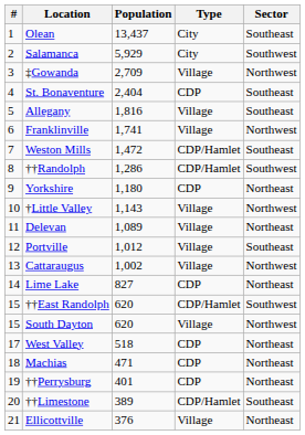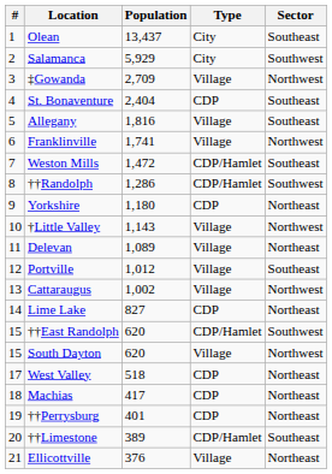 <table class="wikitable sortable">
 <tr>
 <th>#</th>
 <th>Location</th>
 <th>Population</th>
 <th>Type</th>
 <th>Sector</th>
 </tr>
 <tr>
 <td>1</td>
 <td><a href='#'>Olean</a></td>
 <td>13,437</td>
 <td>City</td>
 <td>Southeast</td>
 </tr>
 <tr>
 <td>2</td>
 <td><a href='#'>Salamanca</a></td>
 <td>5,929</td>
 <td>City</td>
 <td>Southwest</td>
 </tr>
 <tr>
 <td>3</td>
 <td>‡<a href='#'>Gowanda</a></td>
 <td>2,709</td>
 <td>Village</td>
 <td>Northwest</td>
 </tr>
 <tr>
 <td>4</td>
 <td><a href='#'>St. Bonaventure</a></td>
 <td>2,404</td>
 <td>CDP</td>
 <td>Southeast</td>
 </tr>
 <tr>
 <td>5</td>
 <td><a href='#'>Allegany</a></td>
 <td>1,816</td>
 <td>Village</td>
 <td>Southeast</td>
 </tr>
 <tr>
 <td>6</td>
 <td><a href='#'>Franklinville</a></td>
 <td>1,741</td>
 <td>Village</td>
 <td>Northwest</td>
 </tr>
 <tr>
 <td>7</td>
 <td><a href='#'>Weston Mills</a></td>
 <td>1,472</td>
 <td>CDP/Hamlet</td>
 <td>Southeast</td>
 </tr>
 <tr>
 <td>8</td>
 <td>††<a href='#'>Randolph</a></td>
 <td>1,286</td>
 <td>CDP/Hamlet</td>
 <td>Southwest</td>
 </tr>
 <tr>
 <td>9</td>
 <td><a href='#'>Yorkshire</a></td>
 <td>1,180</td>
 <td>CDP</td>
 <td>Northeast</td>
 </tr>
 <tr>
 <td>10</td>
 <td>†<a href='#'>Little Valley</a></td>
 <td>1,143</td>
 <td>Village</td>
 <td>Northwest</td>
 </tr>
 <tr>
 <td>11</td>
 <td><a href='#'>Delevan</a></td>
 <td>1,089</td>
 <td>Village</td>
 <td>Northeast</td>
 </tr>
 <tr>
 <td>12</td>
 <td><a href='#'>Portville</a></td>
 <td>1,012</td>
 <td>Village</td>
 <td>Southeast</td>
 </tr>
 <tr>
 <td>13</td>
 <td><a href='#'>Cattaraugus</a></td>
 <td>1,002</td>
 <td>Village</td>
 <td>Northwest</td>
 </tr>
 <tr>
 <td>14</td>
 <td><a href='#'>Lime Lake</a></td>
 <td>827</td>
 <td>CDP</td>
 <td>Northeast</td>
 </tr>
 <tr>
 <td>15</td>
 <td>††<a href='#'>East Randolph</a></td>
 <td>620</td>
 <td>CDP/Hamlet</td>
 <td>Southwest</td>
 </tr>
 <tr>
 <td>15</td>
 <td><a href='#'>South Dayton</a></td>
 <td>620</td>
 <td>Village</td>
 <td>Northwest</td>
 </tr>
 <tr>
 <td>17</td>
 <td><a href='#'>West Valley</a></td>
 <td>518</td>
 <td>CDP</td>
 <td>Northeast</td>
 </tr>
 <tr>
 <td>18</td>
 <td><a href='#'>Machias</a></td>
-<td>471</td>
+<td>417</td>
 <td>CDP</td>
 <td>Northeast</td>
 </tr>
 <tr>
 <td>19</td>
 <td>††<a href='#'>Perrysburg</a></td>
 <td>401</td>
 <td>CDP</td>
 <td>Northeast</td>
 </tr>
 <tr>
 <td>20</td>
 <td>††<a href='#'>Limestone</a></td>
 <td>389</td>
 <td>CDP/Hamlet</td>
 <td>Southeast</td>
 </tr>
 <tr>
 <td>21</td>
 <td><a href='#'>Ellicottville</a></td>
 <td>376</td>
 <td>Village</td>
 <td>Northeast</td>
 </tr>
 </table>
